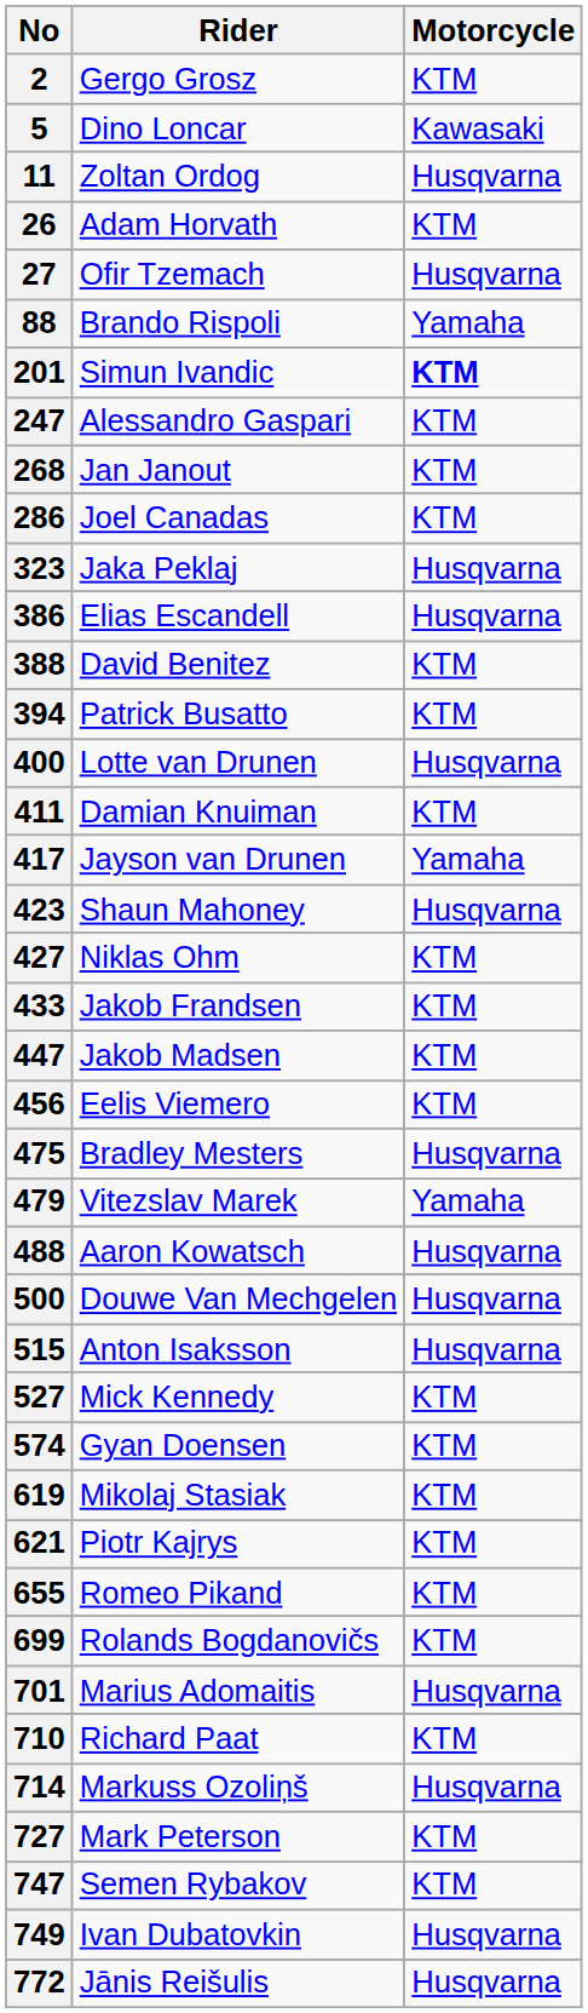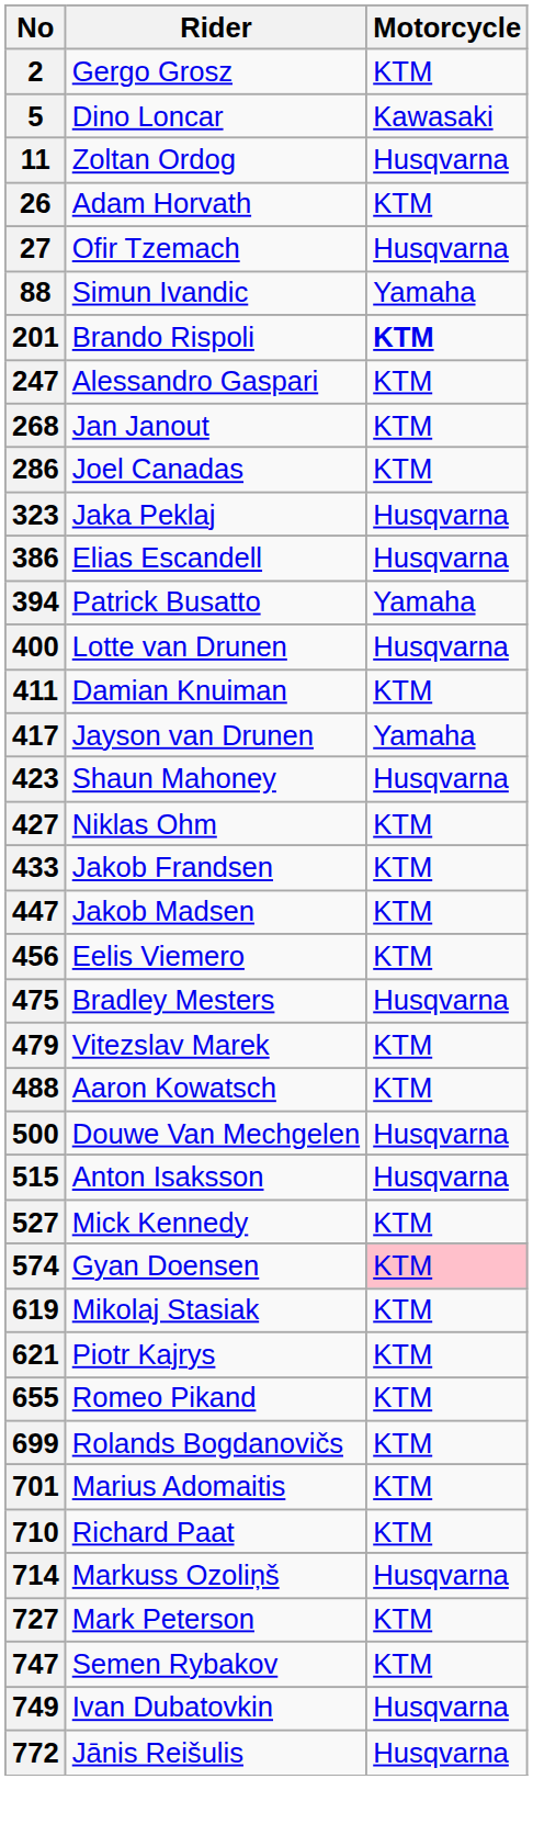 <table class="wikitable" style="font-size: 85%;">
 <tr>
 <th>No</th>
 <th>Rider</th>
 <th>Motorcycle</th>
 </tr>
 <tr>
 <th>2</th>
 <td> <a href='#'>Gergo Grosz</a></td>
 <td><a href='#'>KTM</a></td>
 </tr>
 <tr>
 <th>5</th>
 <td> <a href='#'>Dino Loncar</a></td>
 <td><a href='#'>Kawasaki</a></td>
 </tr>
 <tr>
 <th>11</th>
 <td> <a href='#'>Zoltan Ordog</a></td>
 <td><a href='#'>Husqvarna</a></td>
 </tr>
 <tr>
 <th>26</th>
 <td> <a href='#'>Adam Horvath</a></td>
 <td><a href='#'>KTM</a></td>
 </tr>
 <tr>
 <th>27</th>
 <td> <a href='#'>Ofir Tzemach</a></td>
 <td><a href='#'>Husqvarna</a></td>
 </tr>
 <tr>
 <th>88</th>
-<td> <a href='#'>Brando Rispoli</a></td>
+<td> <a href='#'>Simun Ivandic</a></td>
 <td><a href='#'>Yamaha</a></td>
 </tr>
 <tr>
 <th>201</th>
-<td> <a href='#'>Simun Ivandic</a></td>
+<td> <a href='#'>Brando Rispoli</a></td>
 <td><strong><a href='#'>KTM</a></strong></td>
 </tr>
 <tr>
 <th>247</th>
 <td> <a href='#'>Alessandro Gaspari</a></td>
 <td><a href='#'>KTM</a></td>
 </tr>
 <tr>
 <th>268</th>
 <td> <a href='#'>Jan Janout</a></td>
 <td><a href='#'>KTM</a></td>
 </tr>
 <tr>
 <th>286</th>
 <td> <a href='#'>Joel Canadas</a></td>
 <td><a href='#'>KTM</a></td>
 </tr>
 <tr>
 <th>323</th>
 <td> <a href='#'>Jaka Peklaj</a></td>
 <td><a href='#'>Husqvarna</a></td>
 </tr>
 <tr>
 <th>386</th>
 <td> <a href='#'>Elias Escandell</a></td>
 <td><a href='#'>Husqvarna</a></td>
 </tr>
 <tr>
-<th>388</th>
-<td> <a href='#'>David Benitez</a></td>
-<td><a href='#'>KTM</a></td>
-</tr>
-<tr>
 <th>394</th>
 <td> <a href='#'>Patrick Busatto</a></td>
-<td><a href='#'>KTM</a></td>
+<td><a href='#'>Yamaha</a></td>
 </tr>
 <tr>
 <th>400</th>
 <td> <a href='#'>Lotte van Drunen</a></td>
 <td><a href='#'>Husqvarna</a></td>
 </tr>
 <tr>
 <th>411</th>
 <td> <a href='#'>Damian Knuiman</a></td>
 <td><a href='#'>KTM</a></td>
 </tr>
 <tr>
 <th>417</th>
 <td> <a href='#'>Jayson van Drunen</a></td>
 <td><a href='#'>Yamaha</a></td>
 </tr>
 <tr>
 <th>423</th>
 <td> <a href='#'>Shaun Mahoney</a></td>
 <td><a href='#'>Husqvarna</a></td>
 </tr>
 <tr>
 <th>427</th>
 <td> <a href='#'>Niklas Ohm</a></td>
 <td><a href='#'>KTM</a></td>
 </tr>
 <tr>
 <th>433</th>
 <td> <a href='#'>Jakob Frandsen</a></td>
 <td><a href='#'>KTM</a></td>
 </tr>
 <tr>
 <th>447</th>
 <td> <a href='#'>Jakob Madsen</a></td>
 <td><a href='#'>KTM</a></td>
 </tr>
 <tr>
 <th>456</th>
 <td> <a href='#'>Eelis Viemero</a></td>
 <td><a href='#'>KTM</a></td>
 </tr>
 <tr>
 <th>475</th>
 <td> <a href='#'>Bradley Mesters</a></td>
 <td><a href='#'>Husqvarna</a></td>
 </tr>
 <tr>
 <th>479</th>
 <td> <a href='#'>Vitezslav Marek</a></td>
-<td><a href='#'>Yamaha</a></td>
+<td><a href='#'>KTM</a></td>
 </tr>
 <tr>
 <th>488</th>
 <td> <a href='#'>Aaron Kowatsch</a></td>
-<td><a href='#'>Husqvarna</a></td>
+<td><a href='#'>KTM</a></td>
 </tr>
 <tr>
 <th>500</th>
 <td> <a href='#'>Douwe Van Mechgelen</a></td>
 <td><a href='#'>Husqvarna</a></td>
 </tr>
 <tr>
 <th>515</th>
 <td> <a href='#'>Anton Isaksson</a></td>
 <td><a href='#'>Husqvarna</a></td>
 </tr>
 <tr>
 <th>527</th>
 <td> <a href='#'>Mick Kennedy</a></td>
 <td><a href='#'>KTM</a></td>
 </tr>
 <tr>
 <th>574</th>
 <td> <a href='#'>Gyan Doensen</a></td>
-<td><a href='#'>KTM</a></td>
+<td style="background: pink;"><a href='#'>KTM</a></td>
 </tr>
 <tr>
 <th>619</th>
 <td> <a href='#'>Mikolaj Stasiak</a></td>
 <td><a href='#'>KTM</a></td>
 </tr>
 <tr>
 <th>621</th>
 <td> <a href='#'>Piotr Kajrys</a></td>
 <td><a href='#'>KTM</a></td>
 </tr>
 <tr>
 <th>655</th>
 <td> <a href='#'>Romeo Pikand</a></td>
 <td><a href='#'>KTM</a></td>
 </tr>
 <tr>
 <th>699</th>
 <td> <a href='#'>Rolands Bogdanovičs</a></td>
 <td><a href='#'>KTM</a></td>
 </tr>
 <tr>
 <th>701</th>
 <td> <a href='#'>Marius Adomaitis</a></td>
-<td><a href='#'>Husqvarna</a></td>
+<td><a href='#'>KTM</a></td>
 </tr>
 <tr>
 <th>710</th>
 <td> <a href='#'>Richard Paat</a></td>
 <td><a href='#'>KTM</a></td>
 </tr>
 <tr>
 <th>714</th>
 <td> <a href='#'>Markuss Ozoliņš</a></td>
 <td><a href='#'>Husqvarna</a></td>
 </tr>
 <tr>
 <th>727</th>
 <td> <a href='#'>Mark Peterson</a></td>
 <td><a href='#'>KTM</a></td>
 </tr>
 <tr>
 <th>747</th>
 <td> <a href='#'>Semen Rybakov</a></td>
 <td><a href='#'>KTM</a></td>
 </tr>
 <tr>
 <th>749</th>
 <td> <a href='#'>Ivan Dubatovkin</a></td>
 <td><a href='#'>Husqvarna</a></td>
 </tr>
 <tr>
 <th>772</th>
 <td> <a href='#'>Jānis Reišulis</a></td>
 <td><a href='#'>Husqvarna</a></td>
 </tr>
 <tr>
 </tr>
 </table>
